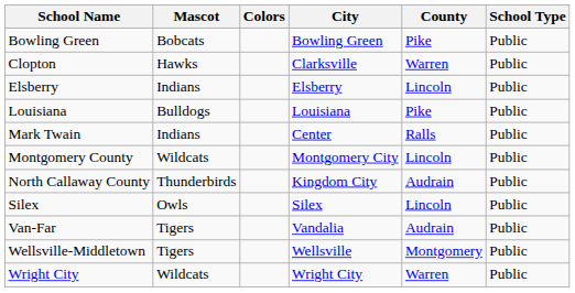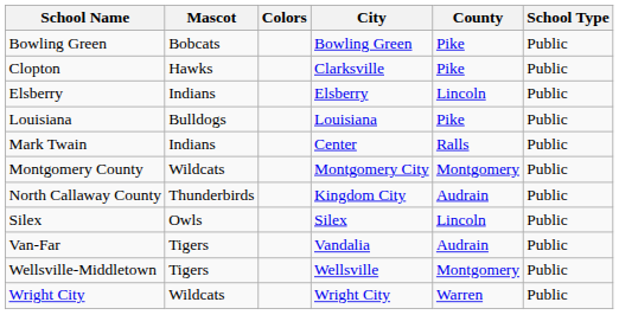 <table class="wikitable">
 <tr>
 <th>School Name</th>
 <th>Mascot</th>
 <th>Colors</th>
 <th>City</th>
 <th>County</th>
 <th>School Type</th>
 </tr>
 <tr>
 <td>Bowling Green</td>
 <td>Bobcats</td>
 <td> </td>
 <td><a href='#'>Bowling Green</a></td>
 <td><a href='#'>Pike</a></td>
 <td>Public</td>
 </tr>
 <tr>
 <td>Clopton</td>
 <td>Hawks</td>
 <td> </td>
 <td><a href='#'>Clarksville</a></td>
-<td><a href='#'>Warren</a></td>
+<td><a href='#'>Pike</a></td>
 <td>Public</td>
 </tr>
 <tr>
 <td>Elsberry</td>
 <td>Indians</td>
 <td> </td>
 <td><a href='#'>Elsberry</a></td>
 <td><a href='#'>Lincoln</a></td>
 <td>Public</td>
 </tr>
 <tr>
 <td>Louisiana</td>
 <td>Bulldogs</td>
 <td> </td>
 <td><a href='#'>Louisiana</a></td>
 <td><a href='#'>Pike</a></td>
 <td>Public</td>
 </tr>
 <tr>
 <td>Mark Twain</td>
 <td>Indians</td>
 <td> </td>
 <td><a href='#'>Center</a></td>
 <td><a href='#'>Ralls</a></td>
 <td>Public</td>
 </tr>
 <tr>
 <td>Montgomery County</td>
 <td>Wildcats</td>
 <td> </td>
 <td><a href='#'>Montgomery City</a></td>
-<td><a href='#'>Lincoln</a></td>
+<td><a href='#'>Montgomery</a></td>
 <td>Public</td>
 </tr>
 <tr>
 <td>North Callaway County</td>
 <td>Thunderbirds</td>
 <td> </td>
 <td><a href='#'>Kingdom City</a></td>
 <td><a href='#'>Audrain</a></td>
 <td>Public</td>
 </tr>
 <tr>
 <td>Silex</td>
 <td>Owls</td>
 <td> </td>
 <td><a href='#'>Silex</a></td>
 <td><a href='#'>Lincoln</a></td>
 <td>Public</td>
 </tr>
 <tr>
 <td>Van-Far</td>
 <td>Tigers</td>
 <td> </td>
 <td><a href='#'>Vandalia</a></td>
 <td><a href='#'>Audrain</a></td>
 <td>Public</td>
 </tr>
 <tr>
 <td>Wellsville-Middletown</td>
 <td>Tigers</td>
 <td> </td>
 <td><a href='#'>Wellsville</a></td>
 <td><a href='#'>Montgomery</a></td>
 <td>Public</td>
 </tr>
 <tr>
 <td><a href='#'>Wright City</a></td>
 <td>Wildcats</td>
 <td> </td>
 <td><a href='#'>Wright City</a></td>
 <td><a href='#'>Warren</a></td>
 <td>Public</td>
 </tr>
 </table>
